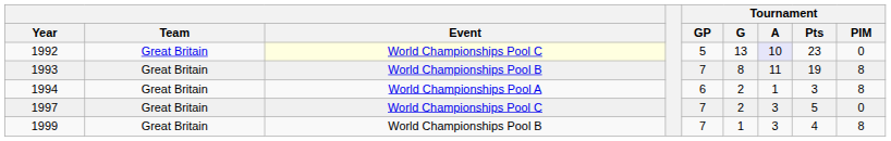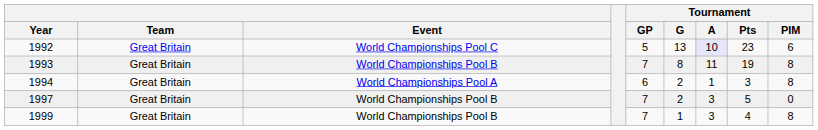 <table class="wikitable"| BORDER="0" CELLPADDING="1" CELLSPACING="0" width="60%" style="text-align:center">
 <tr bgcolor="#e0e0e0">
 <th colspan="3" width="75%" bgcolor="#ffffff"> </th>
 <th rowspan="99" bgcolor="#ffffff"> </th>
 <th colspan="5">Tournament</th>
 </tr>
 <tr bgcolor="#e0e0e0">
 <th>Year</th>
 <th>Team</th>
 <th>Event</th>
 <th>GP</th>
 <th>G</th>
 <th>A</th>
 <th>Pts</th>
 <th>PIM</th>
 </tr>
 <tr ALIGN="center">
 <td>1992</td>
 <td><a href='#'>Great Britain</a></td>
-<td style="background: lightyellow;"><a href='#'>World Championships Pool C</a></td>
+<td><a href='#'>World Championships Pool C</a></td>
 <td>5</td>
 <td>13</td>
 <td style="background: lavender;">10</td>
 <td>23</td>
-<td>0</td>
+<td>6</td>
 </tr>
 <tr ALIGN="center" bgcolor="#f0f0f0">
 <td>1993</td>
 <td>Great Britain</td>
 <td><a href='#'>World Championships Pool B</a></td>
 <td>7</td>
 <td>8</td>
 <td>11</td>
 <td>19</td>
 <td>8</td>
 </tr>
 <tr ALIGN="center">
 <td>1994</td>
 <td>Great Britain</td>
 <td><a href='#'>World Championships Pool A</a></td>
 <td>6</td>
 <td>2</td>
 <td>1</td>
 <td>3</td>
 <td>8</td>
 </tr>
 <tr ALIGN="center" bgcolor="#f0f0f0">
 <td>1997</td>
 <td>Great Britain</td>
-<td><a href='#'>World Championships Pool C</a></td>
+<td>World Championships Pool B</td>
 <td>7</td>
 <td>2</td>
 <td>3</td>
 <td>5</td>
 <td>0</td>
 </tr>
 <tr ALIGN="center">
 <td>1999</td>
 <td>Great Britain</td>
 <td>World Championships Pool B</td>
 <td>7</td>
 <td>1</td>
 <td>3</td>
 <td>4</td>
 <td>8</td>
 </tr>
 </table>
